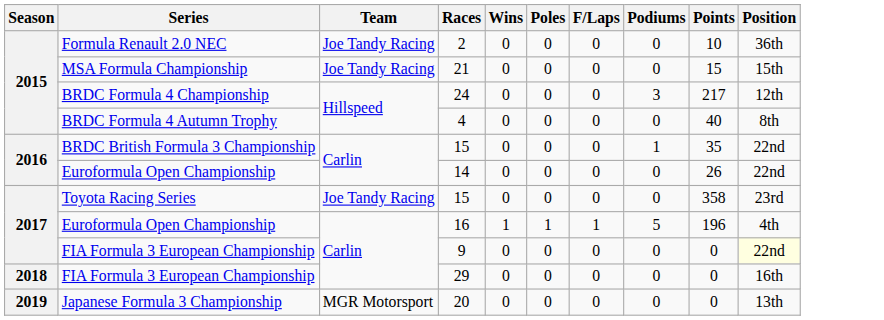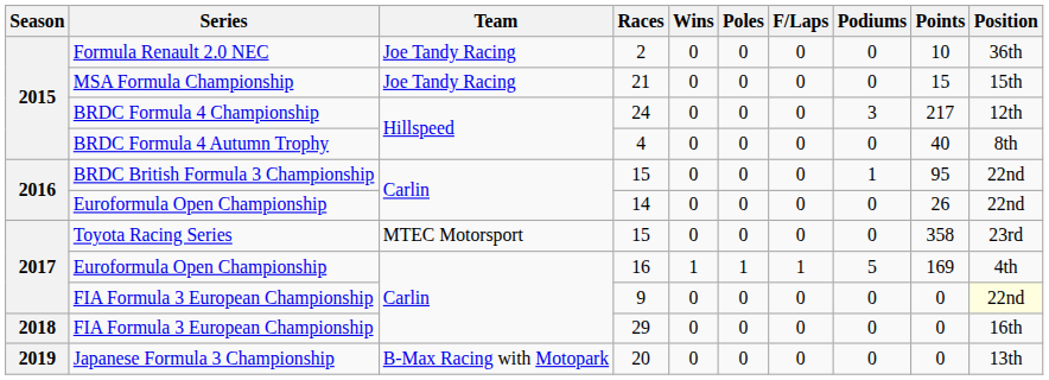 <table class="wikitable" style="font-size: 90%; text-align:center">
 <tr>
 <th>Season</th>
 <th>Series</th>
 <th>Team</th>
 <th>Races</th>
 <th>Wins</th>
 <th>Poles</th>
 <th>F/Laps</th>
 <th>Podiums</th>
 <th>Points</th>
 <th>Position</th>
 </tr>
 <tr>
 <th rowspan="4">2015</th>
 <td align=left><a href='#'>Formula Renault 2.0 NEC</a></td>
 <td align=left><a href='#'>Joe Tandy Racing</a></td>
 <td>2</td>
 <td>0</td>
 <td>0</td>
 <td>0</td>
 <td>0</td>
 <td>10</td>
 <td>36th</td>
 </tr>
 <tr>
 <td align=left><a href='#'>MSA Formula Championship</a></td>
 <td align=left><a href='#'>Joe Tandy Racing</a></td>
 <td>21</td>
 <td>0</td>
 <td>0</td>
 <td>0</td>
 <td>0</td>
 <td>15</td>
 <td>15th</td>
 </tr>
 <tr>
 <td align=left><a href='#'>BRDC Formula 4 Championship</a></td>
 <td rowspan="2" align=left><a href='#'>Hillspeed</a></td>
 <td>24</td>
 <td>0</td>
 <td>0</td>
 <td>0</td>
 <td>3</td>
 <td>217</td>
 <td>12th</td>
 </tr>
 <tr>
 <td align=left><a href='#'>BRDC Formula 4 Autumn Trophy</a></td>
 <td>4</td>
 <td>0</td>
 <td>0</td>
 <td>0</td>
 <td>0</td>
 <td>40</td>
 <td>8th</td>
 </tr>
 <tr>
 <th rowspan="2">2016</th>
 <td align=left><a href='#'>BRDC British Formula 3 Championship</a></td>
 <td rowspan="2" align=left><a href='#'>Carlin</a></td>
 <td>15</td>
 <td>0</td>
 <td>0</td>
 <td>0</td>
 <td>1</td>
-<td>35</td>
+<td>95</td>
 <td>22nd</td>
 </tr>
 <tr>
 <td align=left><a href='#'>Euroformula Open Championship</a></td>
 <td>14</td>
 <td>0</td>
 <td>0</td>
 <td>0</td>
 <td>0</td>
 <td>26</td>
 <td>22nd</td>
 </tr>
 <tr>
 <th rowspan="3">2017</th>
 <td align=left><a href='#'>Toyota Racing Series</a></td>
-<td align=left><a href='#'>Joe Tandy Racing</a></td>
+<td align=left>MTEC Motorsport</td>
 <td>15</td>
 <td>0</td>
 <td>0</td>
 <td>0</td>
 <td>0</td>
 <td>358</td>
 <td>23rd</td>
 </tr>
 <tr>
 <td align=left><a href='#'>Euroformula Open Championship</a></td>
 <td rowspan="3" align=left><a href='#'>Carlin</a></td>
 <td>16</td>
 <td>1</td>
 <td>1</td>
 <td>1</td>
 <td>5</td>
-<td>196</td>
+<td>169</td>
 <td>4th</td>
 </tr>
 <tr>
 <td align=left><a href='#'>FIA Formula 3 European Championship</a></td>
 <td>9</td>
 <td>0</td>
 <td>0</td>
 <td>0</td>
 <td>0</td>
 <td>0</td>
 <td style="background: lightyellow;">22nd</td>
 </tr>
 <tr>
 <th>2018</th>
 <td align=left nowrap><a href='#'>FIA Formula 3 European Championship</a></td>
 <td>29</td>
 <td>0</td>
 <td>0</td>
 <td>0</td>
 <td>0</td>
 <td>0</td>
 <td>16th</td>
 </tr>
 <tr>
 <th>2019</th>
 <td align="left"><a href='#'>Japanese Formula 3 Championship</a></td>
-<td align=left>MGR Motorsport</td>
+<td align="left" nowrap><a href='#'>B-Max Racing</a> with <a href='#'>Motopark</a></td>
 <td>20</td>
 <td>0</td>
 <td>0</td>
 <td>0</td>
 <td>0</td>
 <td>0</td>
 <td>13th</td>
 </tr>
 </table>
